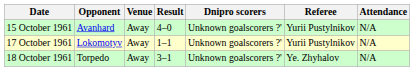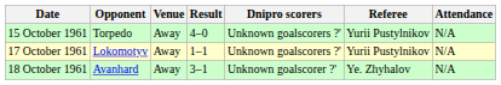 <table class="wikitable" style="text-align:left">
 <tr>
 <th>Date</th>
 <th>Opponent</th>
 <th>Venue</th>
 <th>Result</th>
 <th>Dnipro scorers</th>
 <th>Referee</th>
 <th>Attendance</th>
 </tr>
 <tr style="background:#ccffcc">
 <td>15 October 1961</td>
-<td><a href='#'>Avanhard</a></td>
+<td>Torpedo</td>
 <td>Away</td>
 <td>4–0</td>
 <td>Unknown goalscorers ?'</td>
 <td>Yurii Pustylnikov</td>
 <td>N/A</td>
 </tr>
 <tr style="background:#ffffcc">
 <td>17 October 1961</td>
 <td><a href='#'>Lokomotyv</a></td>
 <td>Away</td>
 <td>1–1</td>
 <td>Unknown goalscorers ?'</td>
 <td>Yurii Pustylnikov</td>
 <td>N/A</td>
 </tr>
 <tr style="background:#ccffcc">
 <td>18 October 1961</td>
-<td>Torpedo</td>
+<td><a href='#'>Avanhard</a></td>
 <td>Away</td>
 <td>3–1</td>
-<td>Unknown goalscorers ?'</td>
+<td>Unknown goalscorer ?'</td>
 <td>Ye. Zhyhalov</td>
 <td>N/A</td>
 </tr>
 </table>
